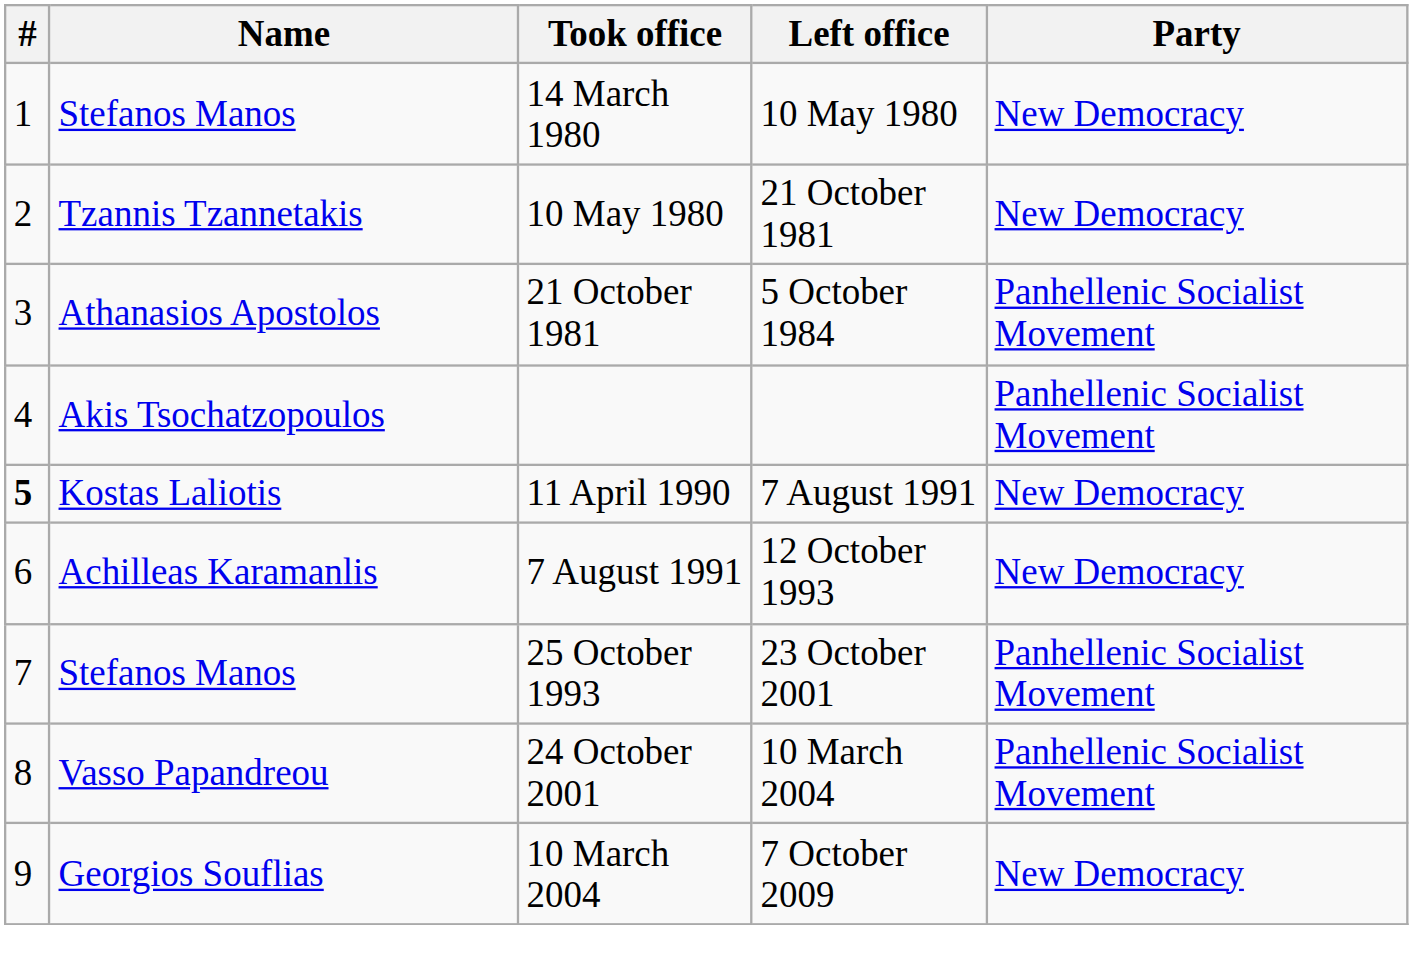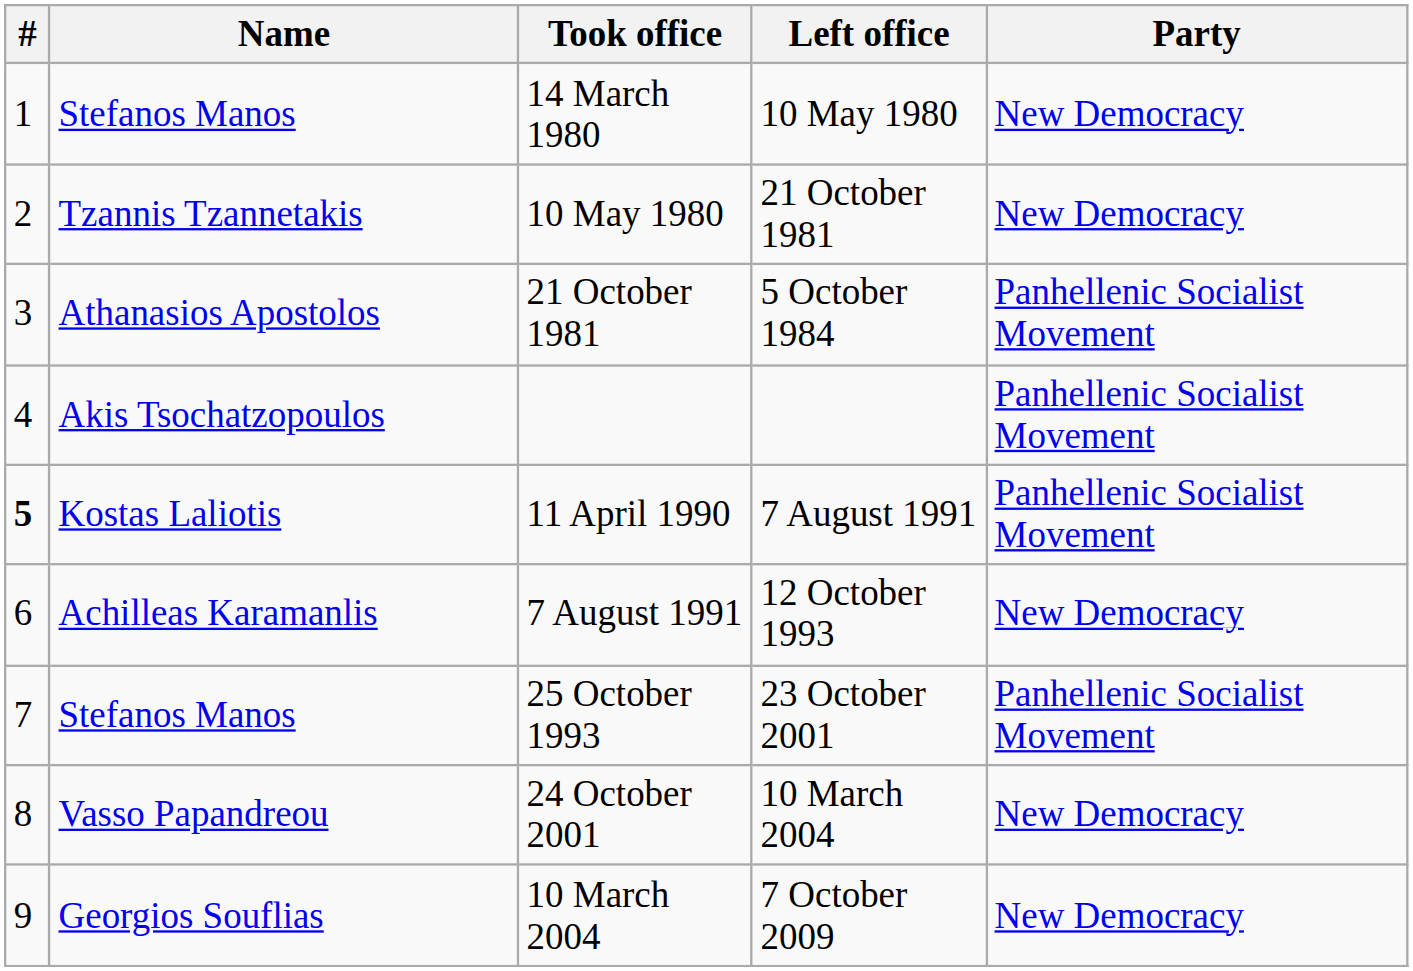 <table class="wikitable">
 <tr>
 <th width="1%">#</th>
 <th width="20%">Name</th>
 <th width="10%">Took office</th>
 <th width="10%">Left office</th>
 <th width="18%">Party</th>
 </tr>
 <tr>
 <td>1</td>
 <td><a href='#'>Stefanos Manos</a></td>
 <td>14 March 1980</td>
 <td>10 May 1980</td>
 <td><a href='#'>New Democracy</a></td>
 </tr>
 <tr>
 <td>2</td>
 <td><a href='#'>Tzannis Tzannetakis</a></td>
 <td>10 May 1980</td>
 <td>21 October 1981</td>
 <td><a href='#'>New Democracy</a></td>
 </tr>
 <tr>
 <td>3</td>
 <td><a href='#'>Athanasios Apostolos</a></td>
 <td>21 October 1981</td>
 <td>5 October 1984</td>
 <td><a href='#'>Panhellenic Socialist Movement</a></td>
 </tr>
 <tr>
 <td>4</td>
 <td><a href='#'>Akis Tsochatzopoulos</a></td>
 <td></td>
 <td></td>
 <td><a href='#'>Panhellenic Socialist Movement</a></td>
 </tr>
 <tr>
 <td><strong>5</strong></td>
 <td><a href='#'>Kostas Laliotis</a></td>
 <td>11 April 1990</td>
 <td>7 August 1991</td>
-<td><a href='#'>New Democracy</a></td>
+<td><a href='#'>Panhellenic Socialist Movement</a></td>
 </tr>
 <tr>
 <td>6</td>
 <td><a href='#'>Achilleas Karamanlis</a></td>
 <td>7 August 1991</td>
 <td>12 October 1993</td>
 <td><a href='#'>New Democracy</a></td>
 </tr>
 <tr>
 <td>7</td>
 <td><a href='#'>Stefanos Manos</a></td>
 <td>25 October 1993</td>
 <td>23 October 2001</td>
 <td><a href='#'>Panhellenic Socialist Movement</a></td>
 </tr>
 <tr>
 <td>8</td>
 <td><a href='#'>Vasso Papandreou</a></td>
 <td>24 October 2001</td>
 <td>10 March 2004</td>
-<td><a href='#'>Panhellenic Socialist Movement</a></td>
+<td><a href='#'>New Democracy</a></td>
 </tr>
 <tr>
 <td>9</td>
 <td><a href='#'>Georgios Souflias</a></td>
 <td>10 March 2004</td>
 <td>7 October 2009</td>
 <td><a href='#'>New Democracy</a></td>
 </tr>
 <tr>
 </tr>
 </table>
